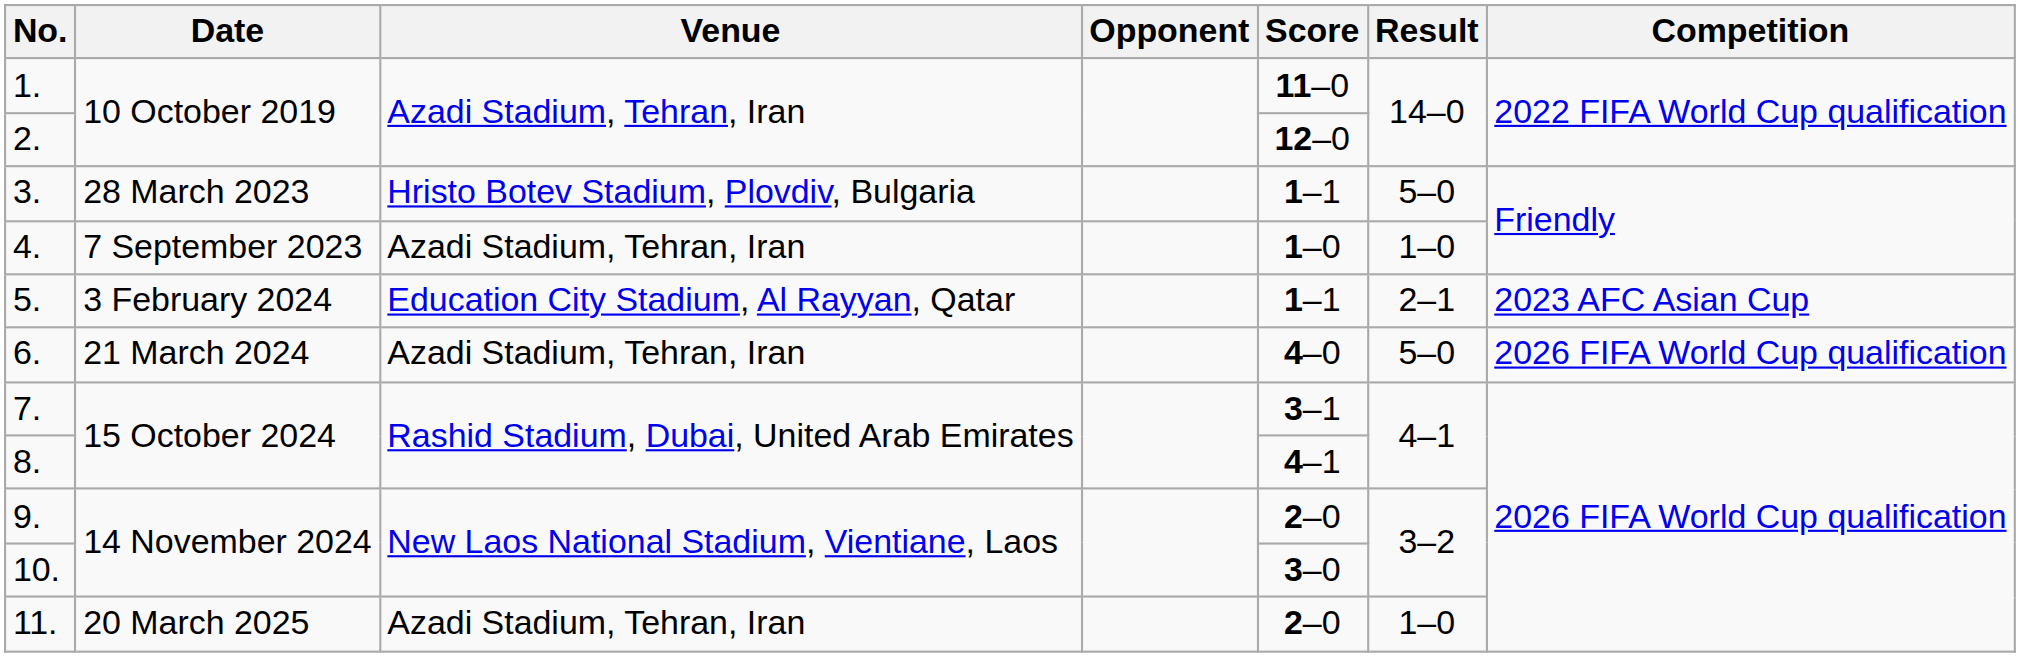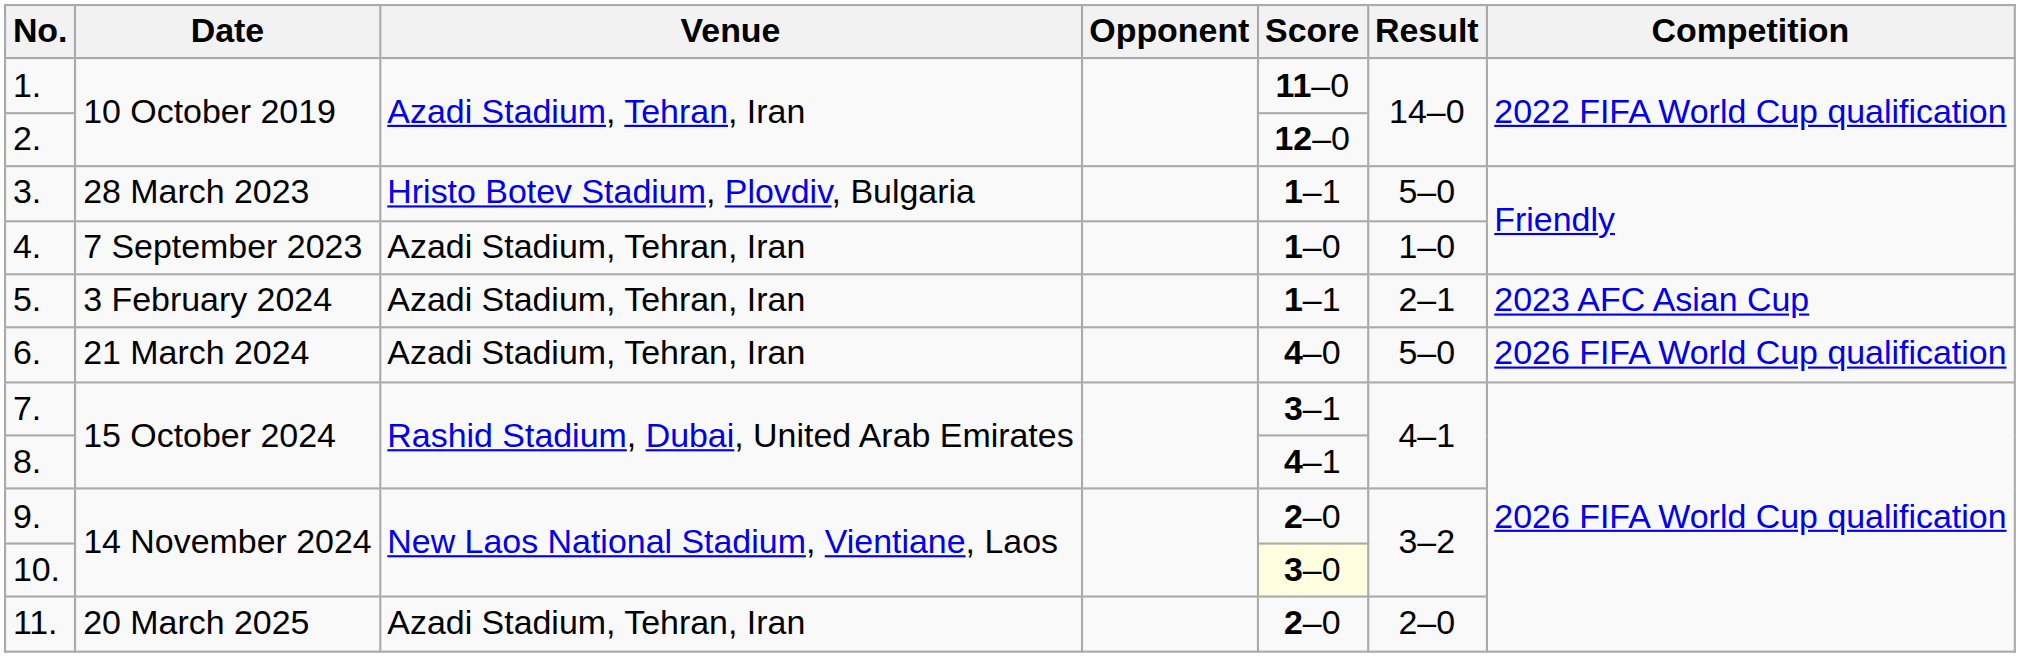 <table class="wikitable">
 <tr>
 <th>No.</th>
 <th>Date</th>
 <th>Venue</th>
 <th>Opponent</th>
 <th>Score</th>
 <th>Result</th>
 <th>Competition</th>
 </tr>
 <tr>
 <td>1.</td>
 <td rowspan="2">10 October 2019</td>
 <td rowspan="2"><a href='#'>Azadi Stadium</a>, <a href='#'>Tehran</a>, Iran</td>
 <td rowspan="2"></td>
 <td align=center><strong>11</strong>–0</td>
 <td rowspan="2" style="text-align:center">14–0</td>
 <td rowspan="2"><a href='#'>2022 FIFA World Cup qualification</a></td>
 </tr>
 <tr>
 <td>2.</td>
 <td align=center><strong>12</strong>–0</td>
 </tr>
 <tr>
 <td>3.</td>
 <td>28 March 2023</td>
 <td><a href='#'>Hristo Botev Stadium</a>, <a href='#'>Plovdiv</a>, Bulgaria</td>
 <td></td>
 <td align=center><strong>1</strong>–1</td>
 <td style="text-align:center">5–0</td>
 <td rowspan="2"><a href='#'>Friendly</a></td>
 </tr>
 <tr>
 <td>4.</td>
 <td>7 September 2023</td>
 <td>Azadi Stadium, Tehran, Iran</td>
 <td></td>
 <td align=center><strong>1</strong>–0</td>
 <td align=center>1–0</td>
 </tr>
 <tr>
 <td>5.</td>
 <td>3 February 2024</td>
-<td><a href='#'>Education City Stadium</a>, <a href='#'>Al Rayyan</a>, Qatar</td>
+<td>Azadi Stadium, Tehran, Iran</td>
 <td></td>
 <td align=center><strong>1</strong>–1</td>
 <td align=center>2–1</td>
 <td><a href='#'>2023 AFC Asian Cup</a></td>
 </tr>
 <tr>
 <td>6.</td>
 <td>21 March 2024</td>
 <td>Azadi Stadium, Tehran, Iran</td>
 <td></td>
 <td align=center><strong>4</strong>–0</td>
 <td style="text-align:center">5–0</td>
 <td><a href='#'>2026 FIFA World Cup qualification</a></td>
 </tr>
 <tr>
 <td>7.</td>
 <td rowspan="2">15 October 2024</td>
 <td rowspan="2"><a href='#'>Rashid Stadium</a>, <a href='#'>Dubai</a>, United Arab Emirates</td>
 <td rowspan="2"></td>
 <td align=center><strong>3</strong>–1</td>
 <td rowspan="2" style="text-align:center">4–1</td>
 <td rowspan="5"><a href='#'>2026 FIFA World Cup qualification</a></td>
 </tr>
 <tr>
 <td>8.</td>
 <td align="center"><strong>4</strong>–1</td>
 </tr>
 <tr>
 <td>9.</td>
 <td rowspan="2">14 November 2024</td>
 <td rowspan="2"><a href='#'>New Laos National Stadium</a>, <a href='#'>Vientiane</a>, Laos</td>
 <td rowspan="2"></td>
 <td align=centeR><strong>2</strong>–0</td>
 <td rowspan="2" style="text-align:center">3–2</td>
 </tr>
 <tr>
 <td>10.</td>
-<td align="center"><strong>3</strong>–0</td>
+<td align="center" style="background: lightyellow;"><strong>3</strong>–0</td>
 </tr>
 <tr>
 <td>11.</td>
 <td>20 March 2025</td>
 <td>Azadi Stadium, Tehran, Iran</td>
 <td></td>
 <td align="center"><strong>2</strong>–0</td>
-<td align=center>1–0</td>
+<td style="text-align:center">2–0</td>
 </tr>
 </table>
